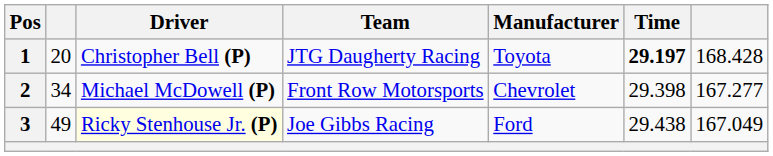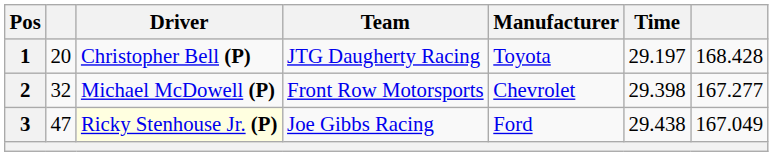 <table class="wikitable" style="font-size:95%">
 <tr>
 <th>Pos</th>
 <th></th>
 <th>Driver</th>
 <th>Team</th>
 <th>Manufacturer</th>
 <th>Time</th>
 <th></th>
 </tr>
 <tr>
 <th>1</th>
 <td>20</td>
 <td><a href='#'>Christopher Bell</a> <strong>(P)</strong></td>
 <td><a href='#'>JTG Daugherty Racing</a></td>
 <td><a href='#'>Toyota</a></td>
-<td><strong>29.197</strong></td>
+<td>29.197</td>
 <td>168.428</td>
 </tr>
 <tr>
 <th>2</th>
-<td>34</td>
+<td>32</td>
 <td><a href='#'>Michael McDowell</a> <strong>(P)</strong></td>
 <td><a href='#'>Front Row Motorsports</a></td>
 <td><a href='#'>Chevrolet</a></td>
 <td>29.398</td>
 <td>167.277</td>
 </tr>
 <tr>
 <th>3</th>
-<td>49</td>
+<td>47</td>
 <td style="background: lightyellow;"><a href='#'>Ricky Stenhouse Jr.</a> <strong>(P)</strong></td>
 <td><a href='#'>Joe Gibbs Racing</a></td>
 <td><a href='#'>Ford</a></td>
 <td>29.438</td>
 <td>167.049</td>
 </tr>
 <tr>
 <th colspan="7"></th>
 </tr>
 </table>
